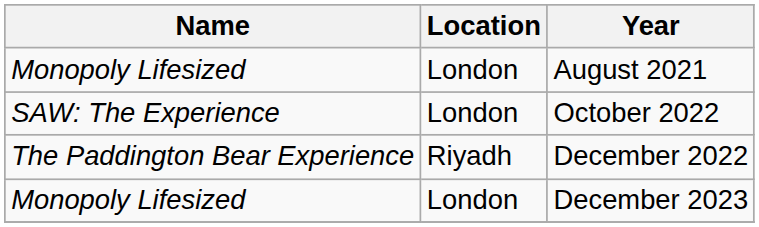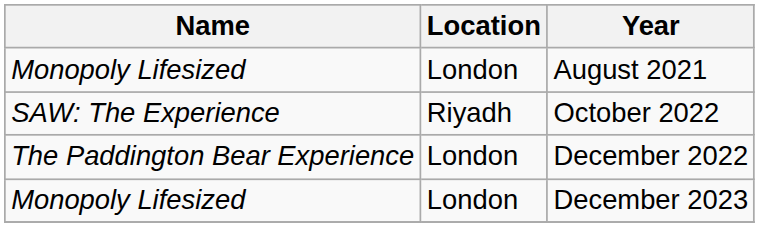 <table class="wikitable">
 <tr>
 <th>Name</th>
 <th>Location</th>
 <th>Year</th>
 </tr>
 <tr>
 <td><em>Monopoly Lifesized</em></td>
 <td>London</td>
 <td>August 2021</td>
 </tr>
 <tr>
 <td><em>SAW: The Experience</em></td>
-<td>London</td>
+<td>Riyadh</td>
 <td>October 2022</td>
 </tr>
 <tr>
 <td><em>The Paddington Bear Experience</em></td>
-<td>Riyadh</td>
+<td>London</td>
 <td>December 2022</td>
 </tr>
 <tr>
 <td><em>Monopoly Lifesized</em></td>
 <td>London</td>
 <td>December 2023</td>
 </tr>
 <tr>
 </tr>
 </table>
